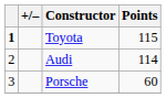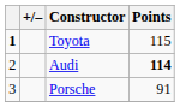 <table class="wikitable" style="font-size: 95%;">
 <tr>
 <th scope="col"></th>
 <th scope="col">+/–</th>
 <th scope="col">Constructor</th>
 <th scope="col">Points</th>
 </tr>
 <tr>
 <td align="center"><strong>1</strong></td>
 <td align="left"></td>
 <td> <a href='#'>Toyota</a></td>
 <td align="right">115</td>
 </tr>
 <tr>
 <td align="center">2</td>
 <td align="left"></td>
 <td> <a href='#'>Audi</a></td>
-<td align="right">114</td>
+<td align="right"><strong>114</strong></td>
 </tr>
 <tr>
 <td align="center">3</td>
 <td align="left"></td>
 <td> <a href='#'>Porsche</a></td>
-<td align="right">60</td>
+<td align="right">91</td>
 </tr>
 <tr>
 </tr>
 </table>
